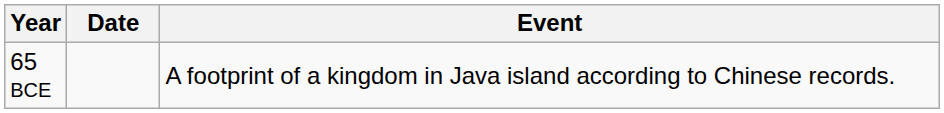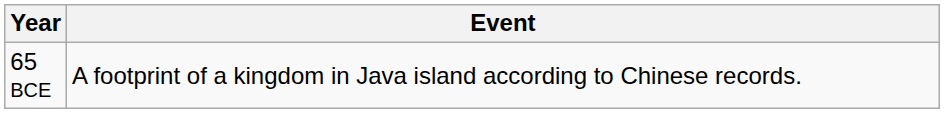 <table class="wikitable" width="100%">
 <tr>
 <th style="width:6%">Year</th>
-<th style="width:10%">Date</th>
 <th>Event</th>
 </tr>
 <tr>
 <td>65 <small>BCE</small></td>
-<td></td>
 <td>A footprint of a kingdom in Java island according to Chinese records.</td>
 </tr>
 </table>
